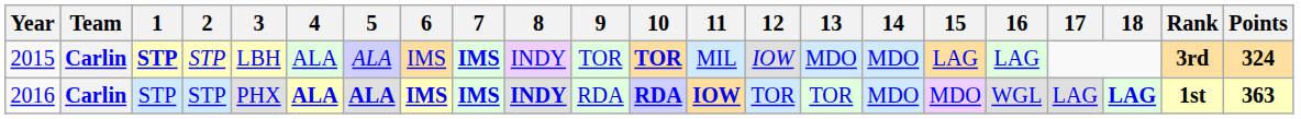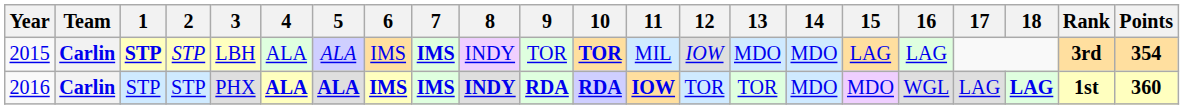 <table class="wikitable" style="text-align:center; font-size:85%">
 <tr>
 <th>Year</th>
 <th>Team</th>
 <th>1</th>
 <th>2</th>
 <th>3</th>
 <th>4</th>
 <th>5</th>
 <th>6</th>
 <th>7</th>
 <th>8</th>
 <th>9</th>
 <th>10</th>
 <th>11</th>
 <th>12</th>
 <th>13</th>
 <th>14</th>
 <th>15</th>
 <th>16</th>
 <th>17</th>
 <th>18</th>
 <th>Rank</th>
 <th>Points</th>
 </tr>
 <tr>
 <td><a href='#'>2015</a></td>
 <th><a href='#'>Carlin</a></th>
 <td style="background:#FFFFBF;"><strong><a href='#'>STP</a></strong><br></td>
 <td style="background:#FFFFBF;"><em><a href='#'>STP</a></em><br></td>
 <td style="background:#FFFFBF;"><a href='#'>LBH</a><br></td>
 <td style="background:#DFFFDF;"><a href='#'>ALA</a><br></td>
 <td style="background:#CFCFFF;"><em><a href='#'>ALA</a></em><br></td>
 <td style="background:#FFDF9F;"><a href='#'>IMS</a><br></td>
 <td style="background:#DFFFDF;"><strong><a href='#'>IMS</a></strong><br></td>
 <td style="background:#EFCFFF;"><a href='#'>INDY</a><br></td>
 <td style="background:#DFFFDF;"><a href='#'>TOR</a><br></td>
 <td style="background:#FFDF9F;"><strong><a href='#'>TOR</a><br></strong></td>
 <td style="background:#CFEAFF;"><a href='#'>MIL</a><br></td>
 <td style="background:#DFDFDF;"><em><a href='#'>IOW</a></em><br></td>
 <td style="background:#CFEAFF;"><a href='#'>MDO</a><br></td>
 <td style="background:#CFEAFF;"><a href='#'>MDO</a><br></td>
 <td style="background:#FFDF9F;"><a href='#'>LAG</a><br></td>
 <td style="background:#DFFFDF;"><a href='#'>LAG</a><br></td>
 <td colspan=2></td>
 <th style="background:#FFDF9F;">3rd</th>
-<th style="background:#FFDF9F;">324</th>
+<th style="background:#FFDF9F;">354</th>
 </tr>
 <tr>
 <td><a href='#'>2016</a></td>
 <th><a href='#'>Carlin</a></th>
 <td style="background:#CFEAFF;"><a href='#'>STP</a><br></td>
 <td style="background:#CFEAFF;"><a href='#'>STP</a><br></td>
 <td style="background:#DFDFDF;"><a href='#'>PHX</a><br></td>
 <td style="background:#FFFFBF;"><strong><a href='#'>ALA</a></strong><br></td>
 <td style="background:#DFDFDF;"><strong><a href='#'>ALA</a></strong><br></td>
 <td style="background:#FFFFBF;"><strong><a href='#'>IMS</a></strong><br></td>
 <td style="background:#DFFFDF;"><strong><a href='#'>IMS</a></strong><br></td>
 <td style="background:#DFDFDF;"><strong><a href='#'>INDY</a></strong><br></td>
-<td style="background:#DFFFDF;"><a href='#'>RDA</a><br></td>
+<td style="background:#DFFFDF;"><strong><a href='#'>RDA</a><br></strong></td>
 <td style="background:#CFCFFF;"><strong><a href='#'>RDA</a></strong><br></td>
 <td style="background:#FFDF9F;"><strong><a href='#'>IOW</a></strong><br></td>
 <td style="background:#CFEAFF;"><a href='#'>TOR</a><br></td>
 <td style="background:#DFFFDF;"><a href='#'>TOR</a><br></td>
 <td style="background:#CFEAFF;"><a href='#'>MDO</a><br></td>
 <td style="background:#EFCFFF;"><a href='#'>MDO</a><br></td>
 <td style="background:#DFDFDF;"><a href='#'>WGL</a><br></td>
 <td style="background:#DFDFDF;"><a href='#'>LAG</a><br></td>
 <td style="background:#DFFFDF;"><strong><a href='#'>LAG</a></strong><br></td>
 <th style="background:#FFFFBF;">1st</th>
-<th style="background:#FFFFBF;">363</th>
+<th style="background:#FFFFBF;">360</th>
 </tr>
 </table>
